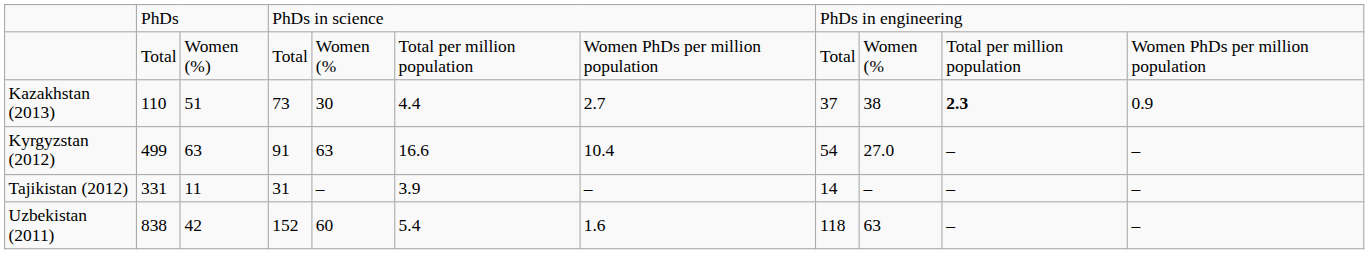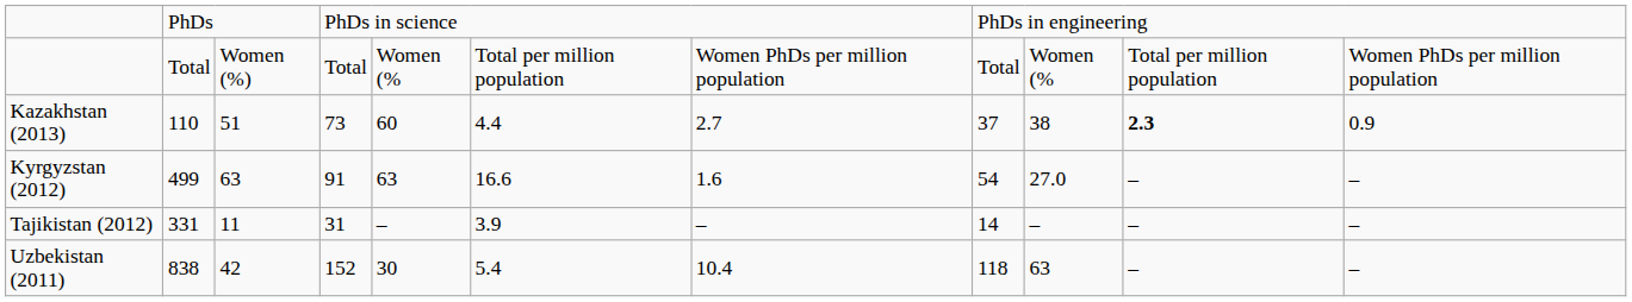 <table class="wikitable">
 <tr>
 <td></td>
 <td colspan="2">PhDs</td>
 <td colspan="4">PhDs in science</td>
 <td colspan="4">PhDs in engineering</td>
 </tr>
 <tr>
 <td></td>
 <td>Total</td>
 <td>Women (%)</td>
 <td>Total</td>
 <td>Women (%</td>
 <td>Total per million population</td>
 <td>Women PhDs per million population</td>
 <td>Total</td>
 <td>Women (%</td>
 <td>Total per million population</td>
 <td>Women PhDs per million population</td>
 </tr>
 <tr>
 <td>Kazakhstan (2013)</td>
 <td>110</td>
 <td>51</td>
 <td>73</td>
-<td>30</td>
+<td>60</td>
 <td>4.4</td>
 <td>2.7</td>
 <td>37</td>
 <td>38</td>
 <td><strong>2.3</strong></td>
 <td>0.9</td>
 </tr>
 <tr>
 <td>Kyrgyzstan (2012)</td>
 <td>499</td>
 <td>63</td>
 <td>91</td>
 <td>63</td>
 <td>16.6</td>
-<td>10.4</td>
+<td>1.6</td>
 <td>54</td>
 <td>27.0</td>
 <td>–</td>
 <td>–</td>
 </tr>
 <tr>
 <td>Tajikistan (2012)</td>
 <td>331</td>
 <td>11</td>
 <td>31</td>
 <td>–</td>
 <td>3.9</td>
 <td>–</td>
 <td>14</td>
 <td>–</td>
 <td>–</td>
 <td>–</td>
 </tr>
 <tr>
 <td>Uzbekistan<br>(2011)</td>
 <td>838</td>
 <td>42</td>
 <td>152</td>
-<td>60</td>
+<td>30</td>
 <td>5.4</td>
-<td>1.6</td>
+<td>10.4</td>
 <td>118</td>
 <td>63</td>
 <td>–</td>
 <td>–</td>
 </tr>
 </table>
